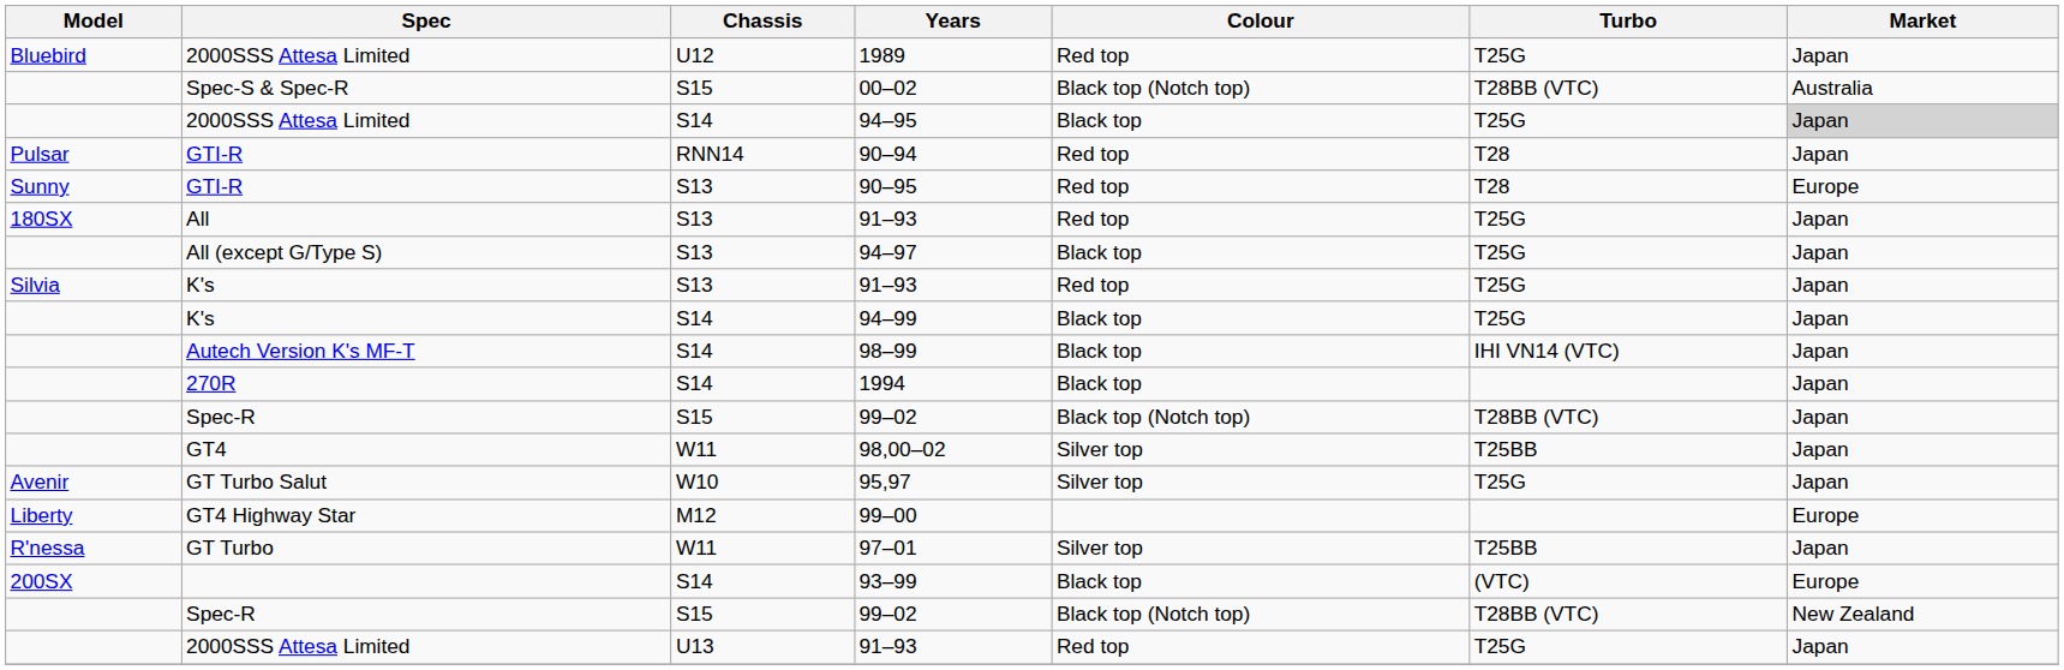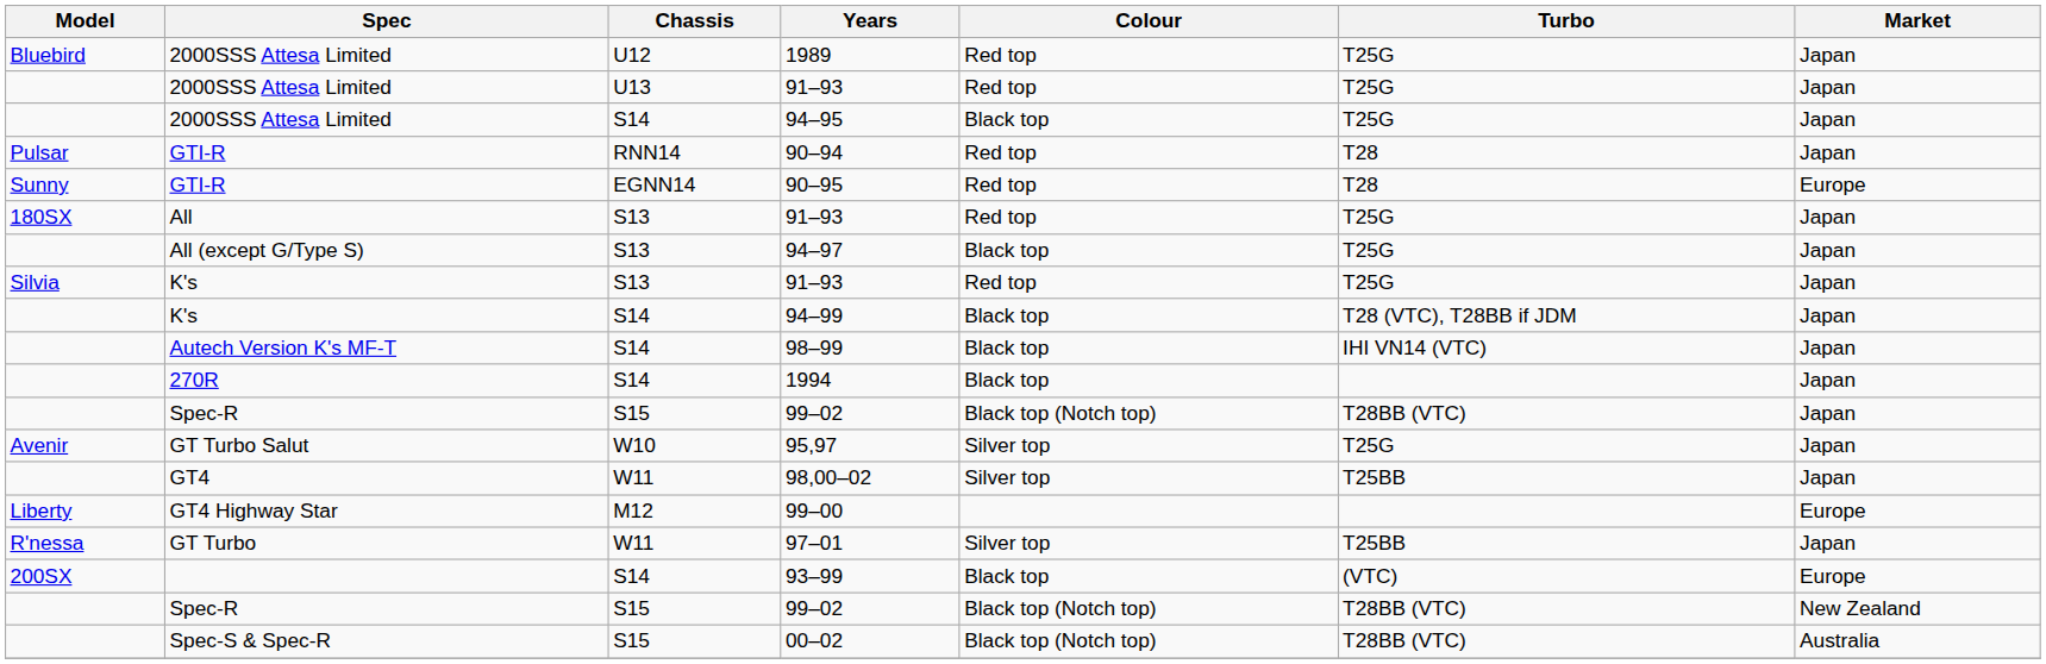 <table class="wikitable" width="100%">
 <tr>
 <th>Model</th>
 <th>Spec</th>
 <th>Chassis</th>
 <th>Years</th>
 <th>Colour</th>
 <th>Turbo</th>
 <th>Market</th>
 </tr>
 <tr>
 <td><a href='#'>Bluebird</a></td>
 <td>2000SSS <a href='#'>Attesa</a> Limited</td>
 <td>U12</td>
 <td>1989</td>
 <td>Red top</td>
 <td>T25G</td>
 <td>Japan</td>
 </tr>
 <tr>
 <td></td>
-<td>Spec-S & Spec-R</td>
-<td>S15</td>
-<td>00–02</td>
-<td>Black top (Notch top)</td>
-<td>T28BB (VTC)</td>
-<td>Australia</td>
+<td>2000SSS <a href='#'>Attesa</a> Limited</td>
+<td>U13</td>
+<td>91–93</td>
+<td>Red top</td>
+<td>T25G</td>
+<td>Japan</td>
 </tr>
 <tr>
 <td></td>
 <td>2000SSS <a href='#'>Attesa</a> Limited</td>
 <td>S14</td>
 <td>94–95</td>
 <td>Black top</td>
 <td>T25G</td>
-<td style="background: lightgrey;">Japan</td>
+<td>Japan</td>
 </tr>
 <tr>
 <td><a href='#'>Pulsar</a></td>
 <td><a href='#'>GTI-R</a></td>
 <td>RNN14</td>
 <td>90–94</td>
 <td>Red top</td>
 <td>T28</td>
 <td>Japan</td>
 </tr>
 <tr>
 <td><a href='#'>Sunny</a></td>
 <td><a href='#'>GTI-R</a></td>
-<td>S13</td>
+<td>EGNN14</td>
 <td>90–95</td>
 <td>Red top</td>
 <td>T28</td>
 <td>Europe</td>
 </tr>
 <tr>
 <td><a href='#'>180SX</a></td>
 <td>All</td>
 <td>S13</td>
 <td>91–93</td>
 <td>Red top</td>
 <td>T25G</td>
 <td>Japan</td>
 </tr>
 <tr>
 <td></td>
 <td>All (except G/Type S)</td>
 <td>S13</td>
 <td>94–97</td>
 <td>Black top</td>
 <td>T25G</td>
 <td>Japan</td>
 </tr>
 <tr>
 <td><a href='#'>Silvia</a></td>
 <td>K's</td>
 <td>S13</td>
 <td>91–93</td>
 <td>Red top</td>
 <td>T25G</td>
 <td>Japan</td>
 </tr>
 <tr>
 <td></td>
 <td>K's</td>
 <td>S14</td>
 <td>94–99</td>
 <td>Black top</td>
-<td>T25G</td>
+<td>T28 (VTC), T28BB if JDM</td>
 <td>Japan</td>
 </tr>
 <tr>
 <td></td>
 <td><a href='#'>Autech Version K's MF-T</a></td>
 <td>S14</td>
 <td>98–99</td>
 <td>Black top</td>
 <td>IHI VN14 (VTC)</td>
 <td>Japan</td>
 </tr>
 <tr>
 <td></td>
 <td><a href='#'>270R</a></td>
 <td>S14</td>
 <td>1994</td>
 <td>Black top</td>
 <td></td>
 <td>Japan</td>
 </tr>
 <tr>
 <td></td>
 <td>Spec-R</td>
 <td>S15</td>
 <td>99–02</td>
 <td>Black top (Notch top)</td>
 <td>T28BB (VTC)</td>
 <td>Japan</td>
 </tr>
 <tr>
+<td><a href='#'>Avenir</a></td>
+<td>GT Turbo Salut</td>
+<td>W10</td>
+<td>95,97</td>
+<td>Silver top</td>
+<td>T25G</td>
+<td>Japan</td>
+</tr>
+<tr>
 <td></td>
 <td>GT4</td>
 <td>W11</td>
 <td>98,00–02</td>
 <td>Silver top</td>
 <td>T25BB</td>
-<td>Japan</td>
-</tr>
-<tr>
-<td><a href='#'>Avenir</a></td>
-<td>GT Turbo Salut</td>
-<td>W10</td>
-<td>95,97</td>
-<td>Silver top</td>
-<td>T25G</td>
 <td>Japan</td>
 </tr>
 <tr>
 <td><a href='#'>Liberty</a></td>
 <td>GT4 Highway Star</td>
 <td>M12</td>
 <td>99–00</td>
 <td></td>
 <td></td>
 <td>Europe</td>
 </tr>
 <tr>
 <td><a href='#'>R'nessa</a></td>
 <td>GT Turbo</td>
 <td>W11</td>
 <td>97–01</td>
 <td>Silver top</td>
 <td>T25BB</td>
 <td>Japan</td>
 </tr>
 <tr>
 <td><a href='#'>200SX</a></td>
 <td></td>
 <td>S14</td>
 <td>93–99</td>
 <td>Black top</td>
 <td>(VTC)</td>
 <td>Europe</td>
 </tr>
 <tr>
 <td></td>
 <td>Spec-R</td>
 <td>S15</td>
 <td>99–02</td>
 <td>Black top (Notch top)</td>
 <td>T28BB (VTC)</td>
 <td>New Zealand</td>
 </tr>
 <tr>
 <td></td>
-<td>2000SSS <a href='#'>Attesa</a> Limited</td>
-<td>U13</td>
-<td>91–93</td>
-<td>Red top</td>
-<td>T25G</td>
-<td>Japan</td>
+<td>Spec-S & Spec-R</td>
+<td>S15</td>
+<td>00–02</td>
+<td>Black top (Notch top)</td>
+<td>T28BB (VTC)</td>
+<td>Australia</td>
 </tr>
 <tr>
 </tr>
 </table>
